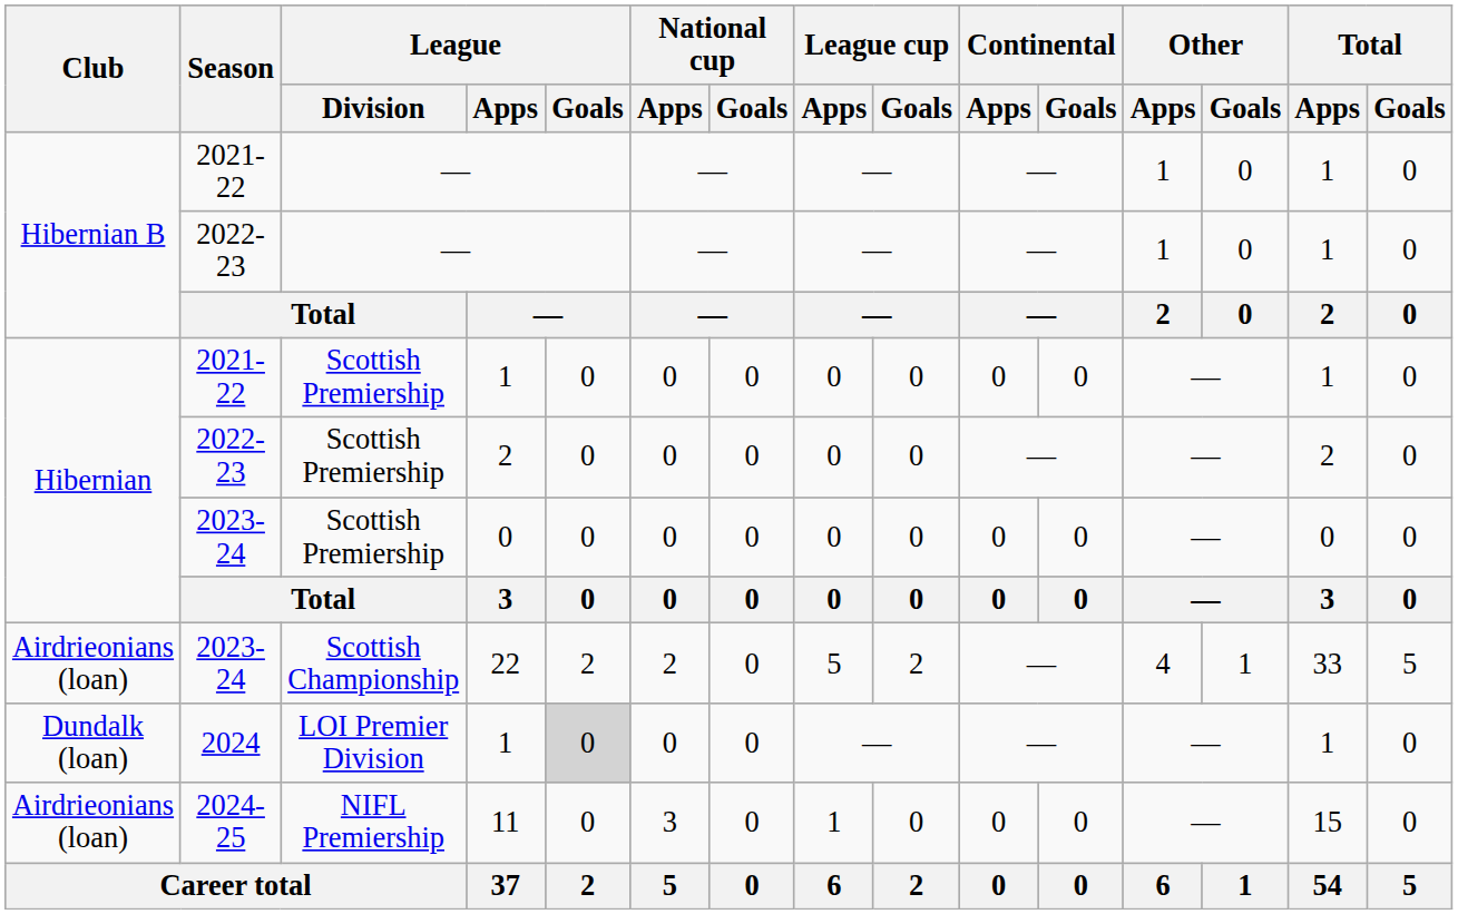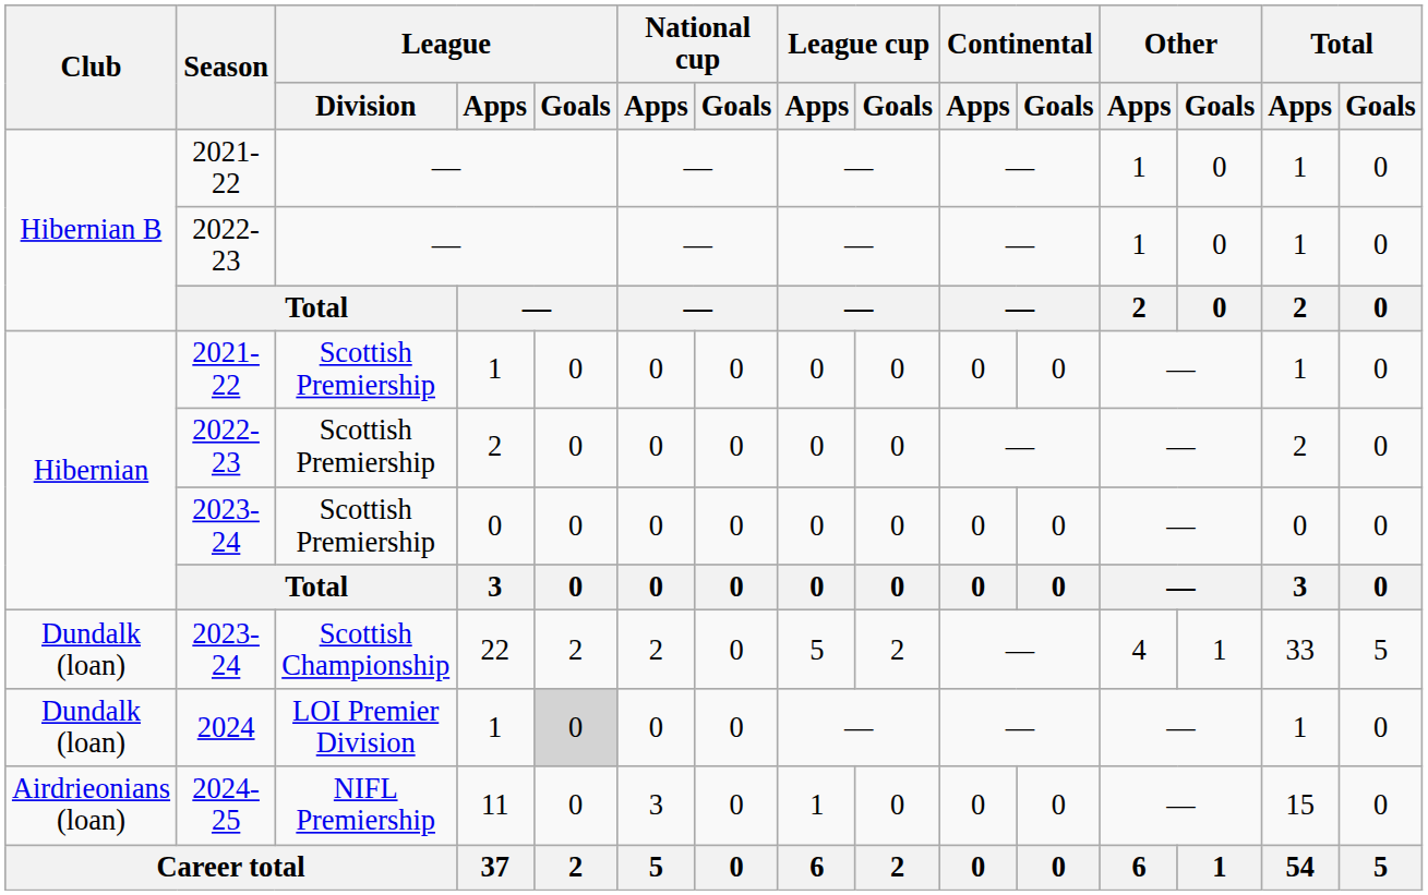 <table class="wikitable" style="text-align:center">
 <tr>
 <th rowspan="2">Club</th>
 <th rowspan="2">Season</th>
 <th colspan="3">League</th>
 <th colspan="2">National cup</th>
 <th colspan="2">League cup</th>
 <th colspan="2">Continental</th>
 <th colspan="2">Other</th>
 <th colspan="2">Total</th>
 </tr>
 <tr>
 <th>Division</th>
 <th>Apps</th>
 <th>Goals</th>
 <th>Apps</th>
 <th>Goals</th>
 <th>Apps</th>
 <th>Goals</th>
 <th>Apps</th>
 <th>Goals</th>
 <th>Apps</th>
 <th>Goals</th>
 <th>Apps</th>
 <th>Goals</th>
 </tr>
 <tr>
 <td rowspan="3"><a href='#'>Hibernian B</a></td>
 <td>2021-22</td>
 <td colspan="3">—</td>
 <td colspan="2">—</td>
 <td colspan="2">—</td>
 <td colspan="2">—</td>
 <td>1</td>
 <td>0</td>
 <td>1</td>
 <td>0</td>
 </tr>
 <tr>
 <td>2022-23</td>
 <td colspan="3">—</td>
 <td colspan="2">—</td>
 <td colspan="2">—</td>
 <td colspan="2">—</td>
 <td>1</td>
 <td>0</td>
 <td>1</td>
 <td>0</td>
 </tr>
 <tr>
 <th colspan="2">Total</th>
 <th colspan="2">—</th>
 <th colspan="2">—</th>
 <th colspan="2">—</th>
 <th colspan="2">—</th>
 <th>2</th>
 <th>0</th>
 <th>2</th>
 <th>0</th>
 </tr>
 <tr>
 <td rowspan="4"><a href='#'>Hibernian</a></td>
 <td><a href='#'>2021-22</a></td>
 <td><a href='#'>Scottish Premiership</a></td>
 <td>1</td>
 <td>0</td>
 <td>0</td>
 <td>0</td>
 <td>0</td>
 <td>0</td>
 <td>0</td>
 <td>0</td>
 <td colspan="2">—</td>
 <td>1</td>
 <td>0</td>
 </tr>
 <tr>
 <td><a href='#'>2022-23</a></td>
 <td>Scottish Premiership</td>
 <td>2</td>
 <td>0</td>
 <td>0</td>
 <td>0</td>
 <td>0</td>
 <td>0</td>
 <td colspan="2">—</td>
 <td colspan="2">—</td>
 <td>2</td>
 <td>0</td>
 </tr>
 <tr>
 <td><a href='#'>2023-24</a></td>
 <td>Scottish Premiership</td>
 <td>0</td>
 <td>0</td>
 <td>0</td>
 <td>0</td>
 <td>0</td>
 <td>0</td>
 <td>0</td>
 <td>0</td>
 <td colspan="2">—</td>
 <td>0</td>
 <td>0</td>
 </tr>
 <tr>
 <th colspan="2">Total</th>
 <th>3</th>
 <th>0</th>
 <th>0</th>
 <th>0</th>
 <th>0</th>
 <th>0</th>
 <th>0</th>
 <th>0</th>
 <th colspan="2">—</th>
 <th>3</th>
 <th>0</th>
 </tr>
 <tr>
-<td><a href='#'>Airdrieonians</a> (loan)</td>
+<td><a href='#'>Dundalk</a> (loan)</td>
 <td><a href='#'>2023-24</a></td>
 <td><a href='#'>Scottish Championship</a></td>
 <td>22</td>
 <td>2</td>
 <td>2</td>
 <td>0</td>
 <td>5</td>
 <td>2</td>
 <td colspan="2">—</td>
 <td>4</td>
 <td>1</td>
 <td>33</td>
 <td>5</td>
 </tr>
 <tr>
 <td><a href='#'>Dundalk</a> (loan)</td>
 <td><a href='#'>2024</a></td>
 <td><a href='#'>LOI Premier Division</a></td>
 <td>1</td>
 <td style="background: lightgrey;">0</td>
 <td>0</td>
 <td>0</td>
 <td colspan="2">—</td>
 <td colspan="2">—</td>
 <td colspan="2">—</td>
 <td>1</td>
 <td>0</td>
 </tr>
 <tr>
 <td><a href='#'>Airdrieonians</a> (loan)</td>
 <td><a href='#'>2024-25</a></td>
 <td><a href='#'>NIFL Premiership</a></td>
 <td>11</td>
 <td>0</td>
 <td>3</td>
 <td>0</td>
 <td>1</td>
 <td>0</td>
 <td>0</td>
 <td>0</td>
 <td colspan="2">—</td>
 <td>15</td>
 <td>0</td>
 </tr>
 <tr>
 <th colspan="3">Career total</th>
 <th>37</th>
 <th>2</th>
 <th>5</th>
 <th>0</th>
 <th>6</th>
 <th>2</th>
 <th>0</th>
 <th>0</th>
 <th>6</th>
 <th>1</th>
 <th>54</th>
 <th>5</th>
 </tr>
 </table>
